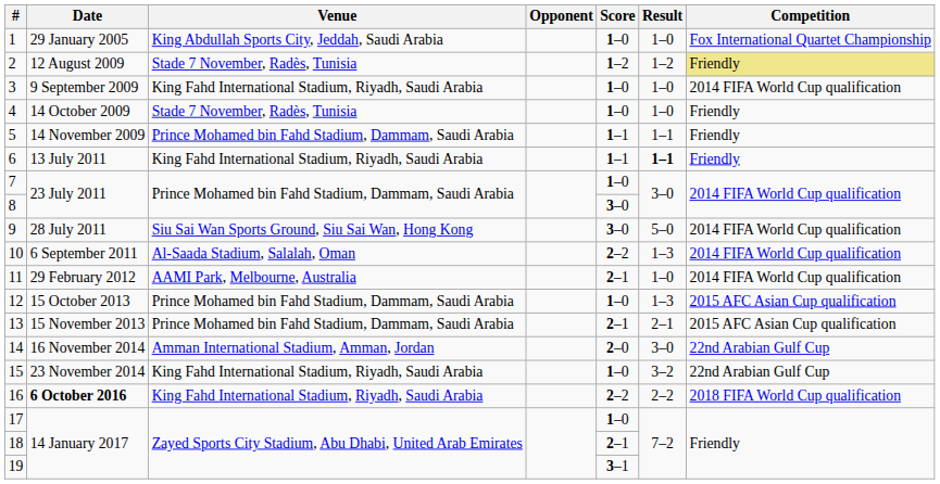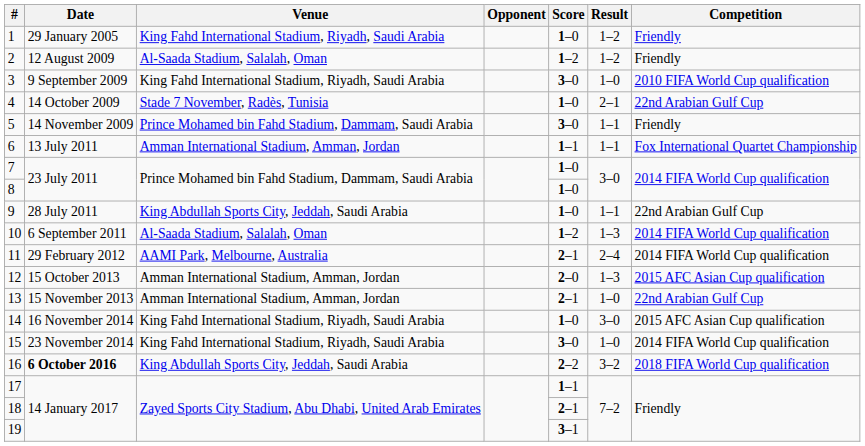 <table class="wikitable" style="font-size:94%;">
 <tr>
 <th>#</th>
 <th>Date</th>
 <th>Venue</th>
 <th>Opponent</th>
 <th>Score</th>
 <th>Result</th>
 <th>Competition</th>
 </tr>
 <tr>
 <td>1</td>
 <td>29 January 2005</td>
-<td><a href='#'>King Abdullah Sports City</a>, <a href='#'>Jeddah</a>, Saudi Arabia</td>
+<td><a href='#'>King Fahd International Stadium</a>, <a href='#'>Riyadh</a>, <a href='#'>Saudi Arabia</a></td>
 <td></td>
 <td align=center><strong>1</strong>–0</td>
-<td align=center>1–0</td>
-<td><a href='#'>Fox International Quartet Championship</a></td>
+<td align=center>1–2</td>
+<td><a href='#'>Friendly</a></td>
 </tr>
 <tr>
 <td>2</td>
 <td>12 August 2009</td>
-<td><a href='#'>Stade 7 November</a>, <a href='#'>Radès</a>, <a href='#'>Tunisia</a></td>
+<td><a href='#'>Al-Saada Stadium</a>, <a href='#'>Salalah</a>, <a href='#'>Oman</a></td>
 <td></td>
 <td align=center><strong>1</strong>–2</td>
 <td align=center>1–2</td>
-<td style="background: khaki;">Friendly</td>
+<td>Friendly</td>
 </tr>
 <tr>
 <td>3</td>
 <td>9 September 2009</td>
 <td>King Fahd International Stadium, Riyadh, Saudi Arabia</td>
 <td></td>
-<td align=center><strong>1</strong>–0</td>
+<td align=center><strong>3</strong>–0</td>
 <td align=center>1–0</td>
-<td>2014 FIFA World Cup qualification</td>
+<td><a href='#'>2010 FIFA World Cup qualification</a></td>
 </tr>
 <tr>
 <td>4</td>
 <td>14 October 2009</td>
 <td><a href='#'>Stade 7 November</a>, <a href='#'>Radès</a>, <a href='#'>Tunisia</a></td>
 <td></td>
 <td align=center><strong>1</strong>–0</td>
-<td align=center>1–0</td>
-<td>Friendly</td>
+<td align=center>2–1</td>
+<td><a href='#'>22nd Arabian Gulf Cup</a></td>
 </tr>
 <tr>
 <td>5</td>
 <td>14 November 2009</td>
 <td><a href='#'>Prince Mohamed bin Fahd Stadium</a>, <a href='#'>Dammam</a>, Saudi Arabia</td>
 <td></td>
-<td align=center><strong>1</strong>–1</td>
+<td align=center><strong>3</strong>–0</td>
 <td align=center>1–1</td>
 <td>Friendly</td>
 </tr>
 <tr>
 <td>6</td>
 <td>13 July 2011</td>
-<td>King Fahd International Stadium, Riyadh, Saudi Arabia</td>
+<td><a href='#'>Amman International Stadium</a>, <a href='#'>Amman</a>, <a href='#'>Jordan</a></td>
 <td></td>
 <td align=center><strong>1</strong>–1</td>
-<td align=center><strong>1–1 </strong></td>
-<td><a href='#'>Friendly</a></td>
+<td align=center>1–1 </td>
+<td><a href='#'>Fox International Quartet Championship</a></td>
 </tr>
 <tr>
 <td>7</td>
 <td rowspan=2>23 July 2011</td>
 <td rowspan=2>Prince Mohamed bin Fahd Stadium, Dammam, Saudi Arabia</td>
 <td rowspan=2></td>
 <td align=center><strong>1</strong>–0</td>
 <td rowspan=2 align=center>3–0</td>
 <td rowspan=2><a href='#'>2014 FIFA World Cup qualification</a></td>
 </tr>
 <tr>
 <td>8</td>
-<td align=center><strong>3</strong>–0</td>
+<td align=center><strong>1</strong>–0</td>
 </tr>
 <tr>
 <td>9</td>
 <td>28 July 2011</td>
-<td><a href='#'>Siu Sai Wan Sports Ground</a>, <a href='#'>Siu Sai Wan</a>, <a href='#'>Hong Kong</a></td>
+<td><a href='#'>King Abdullah Sports City</a>, <a href='#'>Jeddah</a>, Saudi Arabia</td>
 <td></td>
-<td align=center><strong>3</strong>–0</td>
-<td align=center>5–0</td>
-<td>2014 FIFA World Cup qualification</td>
+<td align=center><strong>1</strong>–0</td>
+<td align=center>1–1 </td>
+<td>22nd Arabian Gulf Cup</td>
 </tr>
 <tr>
 <td>10</td>
 <td>6 September 2011</td>
 <td><a href='#'>Al-Saada Stadium</a>, <a href='#'>Salalah</a>, <a href='#'>Oman</a></td>
 <td></td>
-<td align=center><strong>2</strong>–2</td>
+<td align=center><strong>1</strong>–2</td>
 <td align=center>1–3</td>
 <td><a href='#'>2014 FIFA World Cup qualification</a></td>
 </tr>
 <tr>
 <td>11</td>
 <td>29 February 2012</td>
 <td><a href='#'>AAMI Park</a>, <a href='#'>Melbourne</a>, <a href='#'>Australia</a></td>
 <td></td>
 <td align=center><strong>2</strong>–1</td>
-<td align=center>1–0</td>
+<td align=center>2–4</td>
 <td>2014 FIFA World Cup qualification</td>
 </tr>
 <tr>
 <td>12</td>
 <td>15 October 2013</td>
-<td>Prince Mohamed bin Fahd Stadium, Dammam, Saudi Arabia</td>
+<td>Amman International Stadium, Amman, Jordan</td>
 <td></td>
-<td align=center><strong>1</strong>–0</td>
+<td align=center><strong>2</strong>–0</td>
 <td align=center>1–3</td>
 <td><a href='#'>2015 AFC Asian Cup qualification</a></td>
 </tr>
 <tr>
 <td>13</td>
 <td>15 November 2013</td>
-<td>Prince Mohamed bin Fahd Stadium, Dammam, Saudi Arabia</td>
+<td>Amman International Stadium, Amman, Jordan</td>
 <td></td>
 <td align=center><strong>2</strong>–1</td>
-<td align=center>2–1</td>
-<td>2015 AFC Asian Cup qualification</td>
+<td align=center>1–0</td>
+<td><a href='#'>22nd Arabian Gulf Cup</a></td>
 </tr>
 <tr>
 <td>14</td>
 <td>16 November 2014</td>
-<td><a href='#'>Amman International Stadium</a>, <a href='#'>Amman</a>, <a href='#'>Jordan</a></td>
+<td>King Fahd International Stadium, Riyadh, Saudi Arabia</td>
 <td></td>
-<td align=center><strong>2</strong>–0</td>
+<td align=center><strong>1</strong>–0</td>
 <td align=center>3–0</td>
-<td><a href='#'>22nd Arabian Gulf Cup</a></td>
+<td>2015 AFC Asian Cup qualification</td>
 </tr>
 <tr>
 <td>15</td>
 <td>23 November 2014</td>
 <td>King Fahd International Stadium, Riyadh, Saudi Arabia</td>
 <td></td>
-<td align=center><strong>1</strong>–0</td>
-<td align=center>3–2</td>
-<td>22nd Arabian Gulf Cup</td>
+<td align=center><strong>3</strong>–0</td>
+<td align=center>1–0</td>
+<td>2014 FIFA World Cup qualification</td>
 </tr>
 <tr>
 <td>16</td>
 <td><strong>6 October 2016</strong></td>
-<td><a href='#'>King Fahd International Stadium</a>, <a href='#'>Riyadh</a>, <a href='#'>Saudi Arabia</a></td>
+<td><a href='#'>King Abdullah Sports City</a>, <a href='#'>Jeddah</a>, Saudi Arabia</td>
 <td></td>
 <td align=center><strong>2</strong>–2</td>
-<td align=center>2–2</td>
+<td align=center>3–2</td>
 <td><a href='#'>2018 FIFA World Cup qualification</a></td>
 </tr>
 <tr>
 <td>17</td>
 <td rowspan=3>14 January 2017</td>
 <td rowspan=3><a href='#'>Zayed Sports City Stadium</a>, <a href='#'>Abu Dhabi</a>, <a href='#'>United Arab Emirates</a></td>
 <td rowspan=3></td>
-<td align=center><strong>1</strong>–0</td>
+<td align=center><strong>1</strong>–1</td>
 <td rowspan=3 align=center>7–2</td>
 <td rowspan=3>Friendly</td>
 </tr>
 <tr>
 <td>18</td>
 <td align=center><strong>2</strong>–1</td>
 </tr>
 <tr>
 <td>19</td>
 <td align=center><strong>3</strong>–1</td>
 </tr>
 </table>
